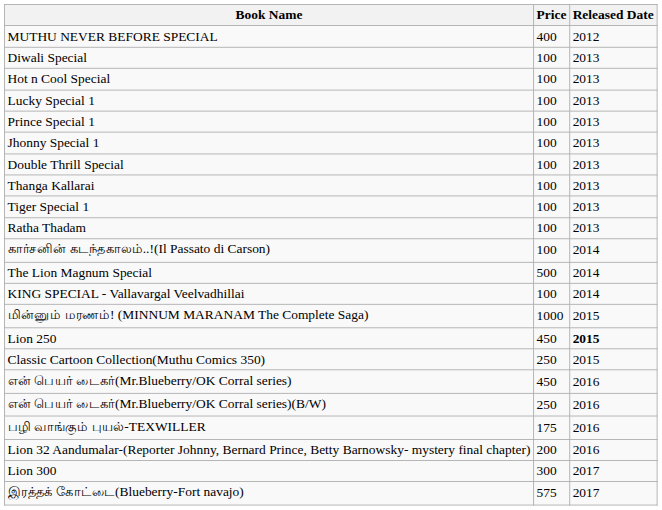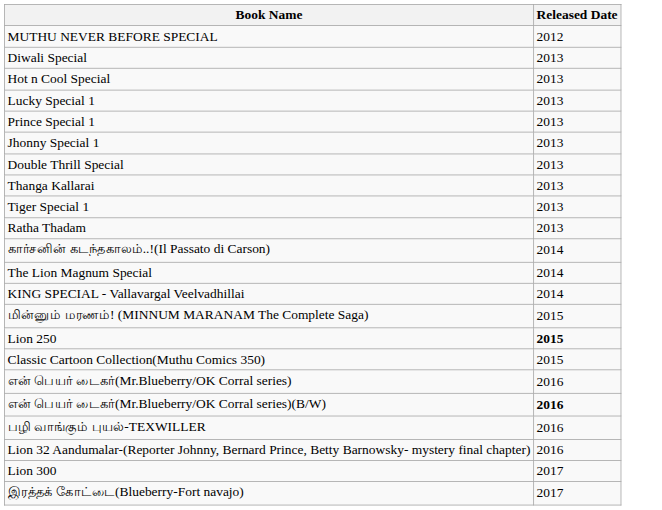 <table class="wikitable">
 <tr>
 <th>Book Name</th>
-<th>Price</th>
 <th>Released Date</th>
 </tr>
 <tr>
 <td>MUTHU NEVER BEFORE SPECIAL</td>
-<td>400</td>
 <td>2012</td>
 </tr>
 <tr>
 <td>Diwali Special</td>
-<td>100</td>
 <td>2013</td>
 </tr>
 <tr>
 <td>Hot n Cool Special</td>
-<td>100</td>
 <td>2013</td>
 </tr>
 <tr>
 <td>Lucky Special 1</td>
-<td>100</td>
 <td>2013</td>
 </tr>
 <tr>
 <td>Prince Special 1</td>
-<td>100</td>
 <td>2013</td>
 </tr>
 <tr>
 <td>Jhonny Special 1</td>
-<td>100</td>
 <td>2013</td>
 </tr>
 <tr>
 <td>Double Thrill Special</td>
-<td>100</td>
 <td>2013</td>
 </tr>
 <tr>
 <td>Thanga Kallarai</td>
-<td>100</td>
 <td>2013</td>
 </tr>
 <tr>
 <td>Tiger Special 1</td>
-<td>100</td>
 <td>2013</td>
 </tr>
 <tr>
 <td>Ratha Thadam</td>
-<td>100</td>
 <td>2013</td>
 </tr>
 <tr>
 <td>கார்சனின் கடந்தகாலம்..!(Il Passato di Carson)</td>
-<td>100</td>
 <td>2014</td>
 </tr>
 <tr>
 <td>The Lion Magnum Special</td>
-<td>500</td>
 <td>2014</td>
 </tr>
 <tr>
 <td>KING SPECIAL - Vallavargal Veelvadhillai</td>
-<td>100</td>
 <td>2014</td>
 </tr>
 <tr>
 <td>மின்னும் மரணம்! (MINNUM MARANAM The Complete Saga)</td>
-<td>1000</td>
 <td>2015</td>
 </tr>
 <tr>
 <td>Lion 250</td>
-<td>450</td>
 <td><strong>2015</strong></td>
 </tr>
 <tr>
 <td>Classic Cartoon Collection(Muthu Comics 350)</td>
-<td>250</td>
 <td>2015</td>
 </tr>
 <tr>
 <td>என் பெயர் டைகர்(Mr.Blueberry/OK Corral series)</td>
-<td>450</td>
 <td>2016</td>
 </tr>
 <tr>
 <td>என் பெயர் டைகர்(Mr.Blueberry/OK Corral series)(B/W)</td>
-<td>250</td>
-<td>2016</td>
+<td><strong>2016</strong></td>
 </tr>
 <tr>
 <td>பழி வாங்கும் புயல்-TEXWILLER</td>
-<td>175</td>
 <td>2016</td>
 </tr>
 <tr>
 <td>Lion 32 Aandumalar-(Reporter Johnny, Bernard Prince, Betty Barnowsky- mystery final chapter)</td>
-<td>200</td>
 <td>2016</td>
 </tr>
 <tr>
 <td>Lion 300</td>
-<td>300</td>
 <td>2017</td>
 </tr>
 <tr>
 <td>இரத்தக் கோட்டை(Blueberry-Fort navajo)</td>
-<td>575</td>
 <td>2017</td>
 </tr>
 </table>
